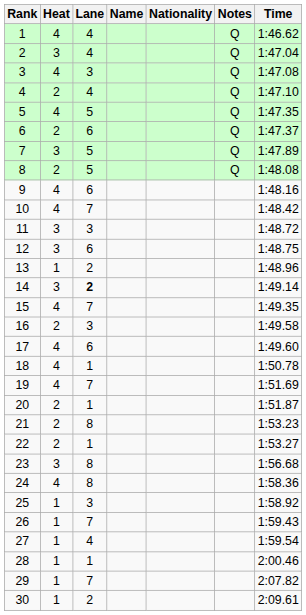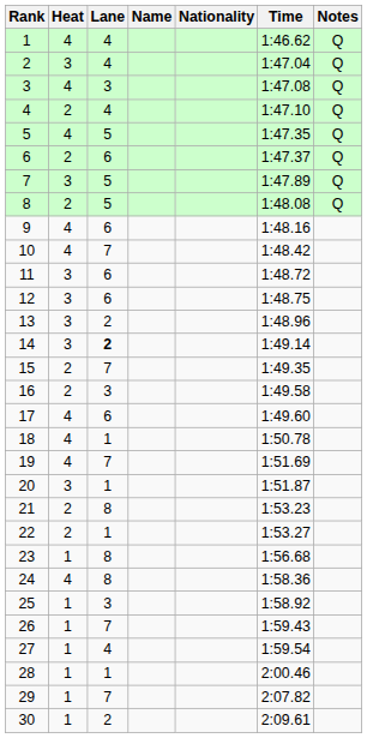 <table class="wikitable sortable" style="text-align:center">
 <tr>
 <th>Rank</th>
 <th>Heat</th>
 <th>Lane</th>
 <th>Name</th>
 <th>Nationality</th>
+<th>Time</th>
 <th>Notes</th>
-<th>Time</th>
 </tr>
 <tr bgcolor=ccffcc>
 <td>1</td>
 <td>4</td>
 <td>4</td>
 <td align=left></td>
 <td align=left></td>
+<td>1:46.62</td>
 <td>Q</td>
-<td>1:46.62</td>
 </tr>
 <tr bgcolor=ccffcc>
 <td>2</td>
 <td>3</td>
 <td>4</td>
 <td align=left></td>
 <td align=left></td>
+<td>1:47.04</td>
 <td>Q</td>
-<td>1:47.04</td>
 </tr>
 <tr bgcolor=ccffcc>
 <td>3</td>
 <td>4</td>
 <td>3</td>
 <td align=left></td>
 <td align=left></td>
+<td>1:47.08</td>
 <td>Q</td>
-<td>1:47.08</td>
 </tr>
 <tr bgcolor=ccffcc>
 <td>4</td>
 <td>2</td>
 <td>4</td>
 <td align=left></td>
 <td align=left></td>
+<td>1:47.10</td>
 <td>Q</td>
-<td>1:47.10</td>
 </tr>
 <tr bgcolor=ccffcc>
 <td>5</td>
 <td>4</td>
 <td>5</td>
 <td align=left></td>
 <td align=left></td>
+<td>1:47.35</td>
 <td>Q</td>
-<td>1:47.35</td>
 </tr>
 <tr bgcolor=ccffcc>
 <td>6</td>
 <td>2</td>
 <td>6</td>
 <td align=left></td>
 <td align=left></td>
+<td>1:47.37</td>
 <td>Q</td>
-<td>1:47.37</td>
 </tr>
 <tr bgcolor=ccffcc>
 <td>7</td>
 <td>3</td>
 <td>5</td>
 <td align=left></td>
 <td align=left></td>
+<td>1:47.89</td>
 <td>Q</td>
-<td>1:47.89</td>
 </tr>
 <tr bgcolor=ccffcc>
 <td>8</td>
 <td>2</td>
 <td>5</td>
 <td align=left></td>
 <td align=left></td>
+<td>1:48.08</td>
 <td>Q</td>
-<td>1:48.08</td>
 </tr>
 <tr>
 <td>9</td>
 <td>4</td>
 <td>6</td>
 <td align=left></td>
 <td align=left></td>
+<td>1:48.16</td>
 <td></td>
-<td>1:48.16</td>
 </tr>
 <tr>
 <td>10</td>
 <td>4</td>
 <td>7</td>
 <td align=left></td>
 <td align=left></td>
+<td>1:48.42</td>
 <td></td>
-<td>1:48.42</td>
 </tr>
 <tr>
 <td>11</td>
 <td>3</td>
-<td>3</td>
+<td>6</td>
 <td align=left></td>
 <td align=left></td>
+<td>1:48.72</td>
 <td></td>
-<td>1:48.72</td>
 </tr>
 <tr>
 <td>12</td>
 <td>3</td>
 <td>6</td>
 <td align=left></td>
 <td align=left></td>
+<td>1:48.75</td>
 <td></td>
-<td>1:48.75</td>
 </tr>
 <tr>
 <td>13</td>
-<td>1</td>
+<td>3</td>
 <td>2</td>
 <td align=left></td>
 <td align=left></td>
+<td>1:48.96</td>
 <td></td>
-<td>1:48.96</td>
 </tr>
 <tr>
 <td>14</td>
 <td>3</td>
 <td><strong>2</strong></td>
 <td align=left></td>
 <td align=left></td>
+<td>1:49.14</td>
 <td></td>
-<td>1:49.14</td>
 </tr>
 <tr>
 <td>15</td>
-<td>4</td>
+<td>2</td>
 <td>7</td>
 <td align=left></td>
 <td align=left></td>
+<td>1:49.35</td>
 <td></td>
-<td>1:49.35</td>
 </tr>
 <tr>
 <td>16</td>
 <td>2</td>
 <td>3</td>
 <td align=left></td>
 <td align=left></td>
+<td>1:49.58</td>
 <td></td>
-<td>1:49.58</td>
 </tr>
 <tr>
 <td>17</td>
 <td>4</td>
 <td>6</td>
 <td align=left></td>
 <td align=left></td>
+<td>1:49.60</td>
 <td></td>
-<td>1:49.60</td>
 </tr>
 <tr>
 <td>18</td>
 <td>4</td>
 <td>1</td>
 <td align=left></td>
 <td align=left></td>
+<td>1:50.78</td>
 <td></td>
-<td>1:50.78</td>
 </tr>
 <tr>
 <td>19</td>
 <td>4</td>
 <td>7</td>
 <td align=left></td>
 <td align=left></td>
+<td>1:51.69</td>
 <td></td>
-<td>1:51.69</td>
 </tr>
 <tr>
 <td>20</td>
-<td>2</td>
+<td>3</td>
 <td>1</td>
 <td align=left></td>
 <td align=left></td>
+<td>1:51.87</td>
 <td></td>
-<td>1:51.87</td>
 </tr>
 <tr>
 <td>21</td>
 <td>2</td>
 <td>8</td>
 <td align=left></td>
 <td align=left></td>
+<td>1:53.23</td>
 <td></td>
-<td>1:53.23</td>
 </tr>
 <tr>
 <td>22</td>
 <td>2</td>
 <td>1</td>
 <td align=left></td>
 <td align=left></td>
+<td>1:53.27</td>
 <td></td>
-<td>1:53.27</td>
 </tr>
 <tr>
 <td>23</td>
-<td>3</td>
+<td>1</td>
 <td>8</td>
 <td align=left></td>
 <td align=left></td>
+<td>1:56.68</td>
 <td></td>
-<td>1:56.68</td>
 </tr>
 <tr>
 <td>24</td>
 <td>4</td>
 <td>8</td>
 <td align=left></td>
 <td align=left></td>
+<td>1:58.36</td>
 <td></td>
-<td>1:58.36</td>
 </tr>
 <tr>
 <td>25</td>
 <td>1</td>
 <td>3</td>
 <td align=left></td>
 <td align=left></td>
+<td>1:58.92</td>
 <td></td>
-<td>1:58.92</td>
 </tr>
 <tr>
 <td>26</td>
 <td>1</td>
 <td>7</td>
 <td align=left></td>
 <td align=left></td>
+<td>1:59.43</td>
 <td></td>
-<td>1:59.43</td>
 </tr>
 <tr>
 <td>27</td>
 <td>1</td>
 <td>4</td>
 <td align=left></td>
 <td align=left></td>
+<td>1:59.54</td>
 <td></td>
-<td>1:59.54</td>
 </tr>
 <tr>
 <td>28</td>
 <td>1</td>
 <td>1</td>
 <td align=left></td>
 <td align=left></td>
+<td>2:00.46</td>
 <td></td>
-<td>2:00.46</td>
 </tr>
 <tr>
 <td>29</td>
 <td>1</td>
 <td>7</td>
 <td align=left></td>
 <td align=left></td>
+<td>2:07.82</td>
 <td></td>
-<td>2:07.82</td>
 </tr>
 <tr>
 <td>30</td>
 <td>1</td>
 <td>2</td>
 <td align=left></td>
 <td align=left></td>
+<td>2:09.61</td>
 <td></td>
-<td>2:09.61</td>
 </tr>
 </table>
